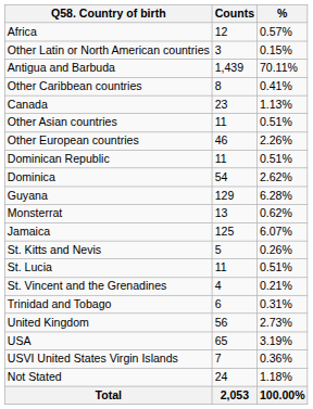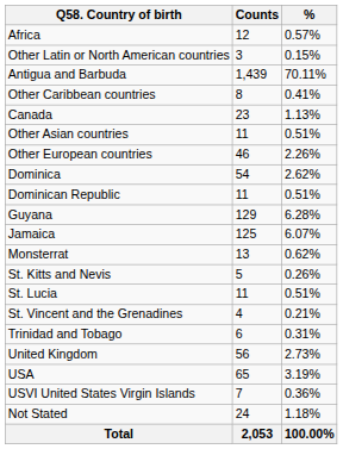 <table class="wikitable sortable">
 <tr>
 <th>Q58. Country of birth</th>
 <th>Counts</th>
 <th>%</th>
 </tr>
 <tr>
 <td>Africa</td>
 <td>12</td>
 <td>0.57%</td>
 </tr>
 <tr>
 <td>Other Latin or North American countries</td>
 <td>3</td>
 <td>0.15%</td>
 </tr>
 <tr>
 <td>Antigua and Barbuda</td>
 <td>1,439</td>
 <td>70.11%</td>
 </tr>
 <tr>
 <td>Other Caribbean countries</td>
 <td>8</td>
 <td>0.41%</td>
 </tr>
 <tr>
 <td>Canada</td>
 <td>23</td>
 <td>1.13%</td>
 </tr>
 <tr>
 <td>Other Asian countries</td>
 <td>11</td>
 <td>0.51%</td>
 </tr>
 <tr>
 <td>Other European countries</td>
 <td>46</td>
 <td>2.26%</td>
 </tr>
 <tr>
+<td>Dominica</td>
+<td>54</td>
+<td>2.62%</td>
+</tr>
+<tr>
 <td>Dominican Republic</td>
 <td>11</td>
 <td>0.51%</td>
-</tr>
-<tr>
-<td>Dominica</td>
-<td>54</td>
-<td>2.62%</td>
 </tr>
 <tr>
 <td>Guyana</td>
 <td>129</td>
 <td>6.28%</td>
 </tr>
 <tr>
+<td>Jamaica</td>
+<td>125</td>
+<td>6.07%</td>
+</tr>
+<tr>
 <td>Monsterrat</td>
 <td>13</td>
 <td>0.62%</td>
-</tr>
-<tr>
-<td>Jamaica</td>
-<td>125</td>
-<td>6.07%</td>
 </tr>
 <tr>
 <td>St. Kitts and Nevis</td>
 <td>5</td>
 <td>0.26%</td>
 </tr>
 <tr>
 <td>St. Lucia</td>
 <td>11</td>
 <td>0.51%</td>
 </tr>
 <tr>
 <td>St. Vincent and the Grenadines</td>
 <td>4</td>
 <td>0.21%</td>
 </tr>
 <tr>
 <td>Trinidad and Tobago</td>
 <td>6</td>
 <td>0.31%</td>
 </tr>
 <tr>
 <td>United Kingdom</td>
 <td>56</td>
 <td>2.73%</td>
 </tr>
 <tr>
 <td>USA</td>
 <td>65</td>
 <td>3.19%</td>
 </tr>
 <tr>
 <td>USVI United States Virgin Islands</td>
 <td>7</td>
 <td>0.36%</td>
 </tr>
 <tr>
 <td>Not Stated</td>
 <td>24</td>
 <td>1.18%</td>
 </tr>
 <tr>
 <th>Total</th>
 <th>2,053</th>
 <th>100.00%</th>
 </tr>
 </table>
